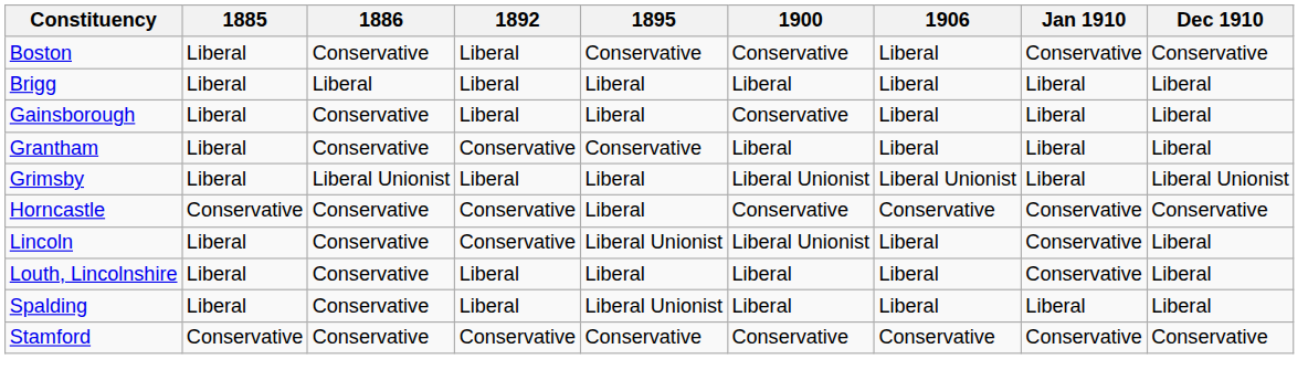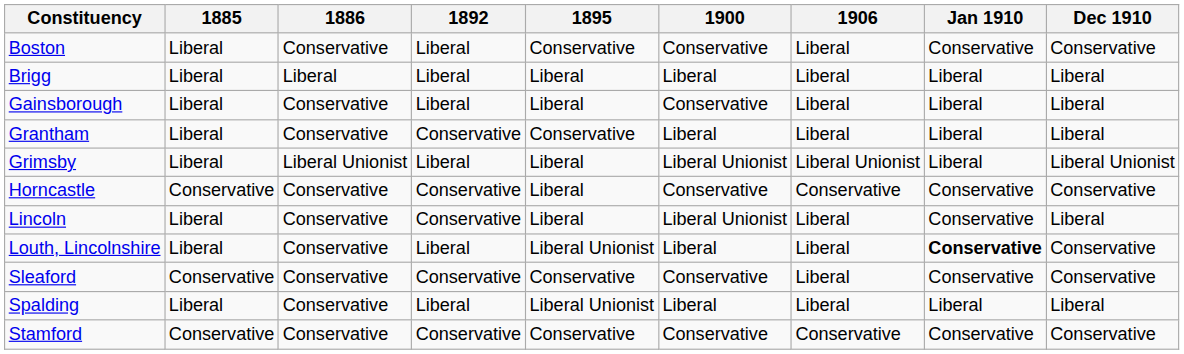 <table class="wikitable sortable">
 <tr>
 <th>Constituency</th>
 <th>1885</th>
 <th>1886</th>
 <th>1892</th>
 <th>1895</th>
 <th>1900</th>
 <th>1906</th>
 <th>Jan 1910</th>
 <th>Dec 1910</th>
 </tr>
 <tr>
 <td><a href='#'>Boston</a></td>
 <td bgcolor=>Liberal</td>
 <td bgcolor=>Conservative</td>
 <td bgcolor=>Liberal</td>
 <td bgcolor=>Conservative</td>
 <td bgcolor=>Conservative</td>
 <td bgcolor=>Liberal</td>
 <td bgcolor=>Conservative</td>
 <td bgcolor=>Conservative</td>
 </tr>
 <tr>
 <td><a href='#'>Brigg</a></td>
 <td bgcolor=>Liberal</td>
 <td bgcolor=>Liberal</td>
 <td bgcolor=>Liberal</td>
 <td bgcolor=>Liberal</td>
 <td bgcolor=>Liberal</td>
 <td bgcolor=>Liberal</td>
 <td bgcolor=>Liberal</td>
 <td bgcolor=>Liberal</td>
 </tr>
 <tr>
 <td><a href='#'>Gainsborough</a></td>
 <td bgcolor=>Liberal</td>
 <td bgcolor=>Conservative</td>
 <td bgcolor=>Liberal</td>
 <td bgcolor=>Liberal</td>
 <td bgcolor=>Conservative</td>
 <td bgcolor=>Liberal</td>
 <td bgcolor=>Liberal</td>
 <td bgcolor=>Liberal</td>
 </tr>
 <tr>
 <td><a href='#'>Grantham</a></td>
 <td bgcolor=>Liberal</td>
 <td bgcolor=>Conservative</td>
 <td bgcolor=>Conservative</td>
 <td bgcolor=>Conservative</td>
 <td bgcolor=>Liberal</td>
 <td bgcolor=>Liberal</td>
 <td bgcolor=>Liberal</td>
 <td bgcolor=>Liberal</td>
 </tr>
 <tr>
 <td><a href='#'>Grimsby</a></td>
 <td bgcolor=>Liberal</td>
 <td bgcolor=>Liberal Unionist</td>
 <td bgcolor=>Liberal</td>
 <td bgcolor=>Liberal</td>
 <td bgcolor=>Liberal Unionist</td>
 <td bgcolor=>Liberal Unionist</td>
 <td bgcolor=>Liberal</td>
 <td bgcolor=>Liberal Unionist</td>
 </tr>
 <tr>
 <td><a href='#'>Horncastle</a></td>
 <td bgcolor=>Conservative</td>
 <td bgcolor=>Conservative</td>
 <td bgcolor=>Conservative</td>
 <td bgcolor=>Liberal</td>
 <td bgcolor=>Conservative</td>
 <td bgcolor=>Conservative</td>
 <td bgcolor=>Conservative</td>
 <td bgcolor=>Conservative</td>
 </tr>
 <tr>
 <td><a href='#'>Lincoln</a></td>
 <td bgcolor=>Liberal</td>
 <td bgcolor=>Conservative</td>
 <td bgcolor=>Conservative</td>
-<td bgcolor=>Liberal Unionist</td>
+<td bgcolor=>Liberal</td>
 <td bgcolor=>Liberal Unionist</td>
 <td bgcolor=>Liberal</td>
 <td bgcolor=>Conservative</td>
 <td bgcolor=>Liberal</td>
 </tr>
 <tr>
 <td><a href='#'>Louth, Lincolnshire</a></td>
 <td bgcolor=>Liberal</td>
 <td bgcolor=>Conservative</td>
 <td bgcolor=>Liberal</td>
+<td bgcolor=>Liberal Unionist</td>
 <td bgcolor=>Liberal</td>
 <td bgcolor=>Liberal</td>
+<td bgcolor=><strong>Conservative</strong></td>
+<td bgcolor=>Conservative</td>
+</tr>
+<tr>
+<td><a href='#'>Sleaford</a></td>
+<td bgcolor=>Conservative</td>
+<td bgcolor=>Conservative</td>
+<td bgcolor=>Conservative</td>
+<td bgcolor=>Conservative</td>
+<td bgcolor=>Conservative</td>
 <td bgcolor=>Liberal</td>
 <td bgcolor=>Conservative</td>
-<td bgcolor=>Liberal</td>
+<td bgcolor=>Conservative</td>
 </tr>
 <tr>
 <td><a href='#'>Spalding</a></td>
 <td bgcolor=>Liberal</td>
 <td bgcolor=>Conservative</td>
 <td bgcolor=>Liberal</td>
 <td bgcolor=>Liberal Unionist</td>
 <td bgcolor=>Liberal</td>
 <td bgcolor=>Liberal</td>
 <td bgcolor=>Liberal</td>
 <td bgcolor=>Liberal</td>
 </tr>
 <tr>
 <td><a href='#'>Stamford</a></td>
 <td bgcolor=>Conservative</td>
 <td bgcolor=>Conservative</td>
 <td bgcolor=>Conservative</td>
 <td bgcolor=>Conservative</td>
 <td bgcolor=>Conservative</td>
 <td bgcolor=>Conservative</td>
 <td bgcolor=>Conservative</td>
 <td bgcolor=>Conservative</td>
 </tr>
 </table>
